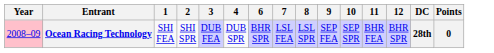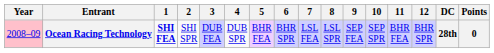 <table class="wikitable" style="text-align:center; font-size:85%">
 <tr>
 <th>Year</th>
 <th>Entrant</th>
 <th>1</th>
 <th>2</th>
 <th>3</th>
 <th>4</th>
+<th>5</th>
 <th>6</th>
 <th>7</th>
 <th>8</th>
 <th>9</th>
 <th>10</th>
 <th>11</th>
 <th>12</th>
 <th>DC</th>
 <th>Points</th>
 </tr>
 <tr>
 <td nowrap style="background: pink;"><a href='#'>2008–09</a></td>
 <th nowrap><a href='#'>Ocean Racing Technology</a></th>
-<td><a href='#'>SHI<br>FEA</a></td>
+<td><strong><a href='#'>SHI<br>FEA</a></strong></td>
 <td><a href='#'>SHI<br>SPR</a></td>
 <td style="background:#CFCFFF;"><a href='#'>DUB<br>FEA</a><br></td>
 <td><a href='#'>DUB<br>SPR</a><br></td>
+<td style="background:#EFCFFF;"><a href='#'>BHR<br>FEA</a><br></td>
 <td style="background:#CFCFFF;"><a href='#'>BHR<br>SPR</a><br></td>
 <td style="background:#CFCFFF;"><a href='#'>LSL<br>FEA</a><br></td>
 <td style="background:#CFCFFF;"><a href='#'>LSL<br>SPR</a><br></td>
 <td style="background:#CFCFFF;"><a href='#'>SEP<br>FEA</a><br></td>
 <td style="background:#CFCFFF;"><a href='#'>SEP<br>SPR</a><br></td>
 <td style="background:#CFCFFF;"><a href='#'>BHR<br>FEA</a><br></td>
 <td style="background:#CFCFFF;"><a href='#'>BHR<br>SPR</a><br></td>
 <th>28th</th>
 <th>0</th>
 </tr>
 </table>
